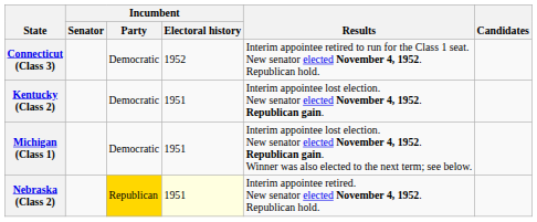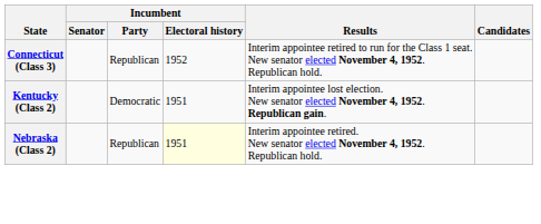 <table class="wikitable sortable">
 <tr valign=bottom>
 <th rowspan=2>State</th>
 <th colspan=3>Incumbent</th>
 <th rowspan=2>Results</th>
 <th rowspan=2>Candidates</th>
 </tr>
 <tr>
 <th>Senator</th>
 <th>Party</th>
 <th class="unsortable">Electoral history</th>
 </tr>
 <tr>
 <th><a href='#'>Connecticut</a><br>(Class 3)</th>
 <td></td>
-<td>Democratic</td>
+<td>Republican</td>
 <td>1952 </td>
 <td>Interim appointee retired to run for the Class 1 seat.<br>New senator <a href='#'>elected</a> <strong>November 4, 1952</strong>.<br>Republican hold.</td>
 <td nowrap></td>
 </tr>
 <tr>
 <th><a href='#'>Kentucky</a><br>(Class 2)</th>
 <td></td>
 <td>Democratic</td>
 <td>1951 </td>
 <td>Interim appointee lost election.<br>New senator <a href='#'>elected</a> <strong>November 4, 1952</strong>.<br><strong>Republican gain</strong>.</td>
 <td nowrap></td>
 </tr>
 <tr>
-<th><a href='#'>Michigan</a><br>(Class 1)</th>
-<td></td>
-<td>Democratic</td>
-<td>1951 </td>
-<td>Interim appointee lost election.<br>New senator <a href='#'>elected</a> <strong>November 4, 1952</strong>.<br><strong>Republican gain</strong>.<br>Winner was also elected to the next term; see below.</td>
-<td nowrap></td>
-</tr>
-<tr>
 <th><a href='#'>Nebraska</a><br>(Class 2)</th>
 <td></td>
-<td style="background: gold;">Republican</td>
+<td>Republican</td>
 <td style="background: lightyellow;">1951 </td>
 <td>Interim appointee retired.<br>New senator <a href='#'>elected</a> <strong>November 4, 1952</strong>.<br>Republican hold.</td>
 <td nowrap></td>
 </tr>
 </table>
